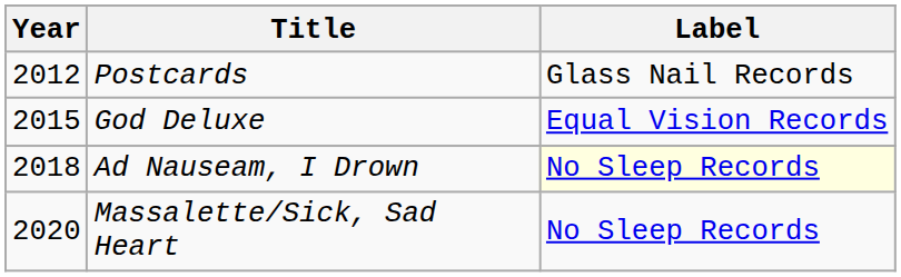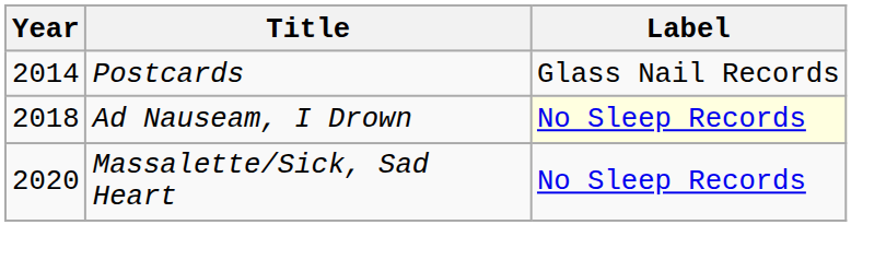 <table class="wikitable">
 <tr>
 <th rowspan="1">Year</th>
 <th width="200" rowspan="1">Title</th>
 <th rowspan="1">Label</th>
 </tr>
 <tr>
-<td>2012</td>
+<td>2014</td>
 <td><em>Postcards</em></td>
 <td rowspan="1">Glass Nail Records</td>
-</tr>
-<tr>
-<td>2015</td>
-<td><em>God Deluxe</em></td>
-<td><a href='#'>Equal Vision Records</a></td>
 </tr>
 <tr>
 <td>2018</td>
 <td><em>Ad Nauseam, I Drown</em></td>
 <td style="background: lightyellow;"><a href='#'>No Sleep Records</a></td>
 </tr>
 <tr>
 <td>2020</td>
 <td><em>Massalette/Sick, Sad Heart</em></td>
 <td><a href='#'>No Sleep Records</a></td>
 </tr>
 </table>
